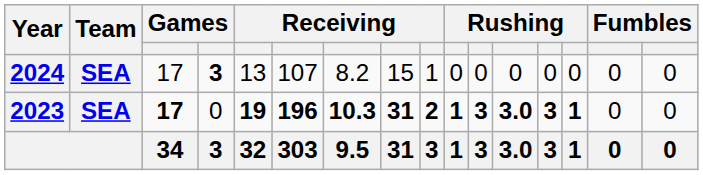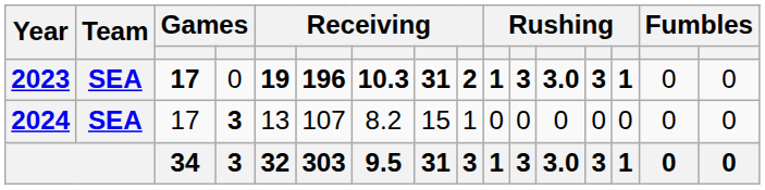 <table class="wikitable" style="text-align:center;">
 <tr>
 <th rowspan="2">Year</th>
 <th rowspan="2">Team</th>
 <th colspan="2">Games</th>
 <th colspan="5">Receiving</th>
 <th colspan="5">Rushing</th>
 <th colspan="2">Fumbles</th>
 </tr>
 <tr>
 <th></th>
 <th></th>
 <th></th>
 <th></th>
 <th></th>
 <th></th>
 <th></th>
 <th></th>
 <th></th>
 <th></th>
 <th></th>
 <th></th>
 <th></th>
 <th></th>
 </tr>
 <tr>
+<th><a href='#'>2023</a></th>
+<th><a href='#'>SEA</a></th>
+<td><strong>17</strong></td>
+<td>0</td>
+<td><strong>19</strong></td>
+<td><strong>196</strong></td>
+<td><strong>10.3</strong></td>
+<td><strong>31</strong></td>
+<td><strong>2</strong></td>
+<td><strong>1</strong></td>
+<td><strong>3</strong></td>
+<td><strong>3.0</strong></td>
+<td><strong>3</strong></td>
+<td><strong>1</strong></td>
+<td>0</td>
+<td>0</td>
+</tr>
+<tr>
 <th><a href='#'>2024</a></th>
 <th><a href='#'>SEA</a></th>
 <td>17</td>
 <td><strong>3</strong></td>
 <td>13</td>
 <td>107</td>
 <td>8.2</td>
 <td>15</td>
 <td>1</td>
 <td>0</td>
 <td>0</td>
 <td>0</td>
 <td>0</td>
 <td>0</td>
-<td>0</td>
-<td>0</td>
-</tr>
-<tr>
-<th><a href='#'>2023</a></th>
-<th><a href='#'>SEA</a></th>
-<td><strong>17</strong></td>
-<td>0</td>
-<td><strong>19</strong></td>
-<td><strong>196</strong></td>
-<td><strong>10.3</strong></td>
-<td><strong>31</strong></td>
-<td><strong>2</strong></td>
-<td><strong>1</strong></td>
-<td><strong>3</strong></td>
-<td><strong>3.0</strong></td>
-<td><strong>3</strong></td>
-<td><strong>1</strong></td>
 <td>0</td>
 <td>0</td>
 </tr>
 <tr>
 <th colspan="2"></th>
 <th>34</th>
 <th>3</th>
 <th>32</th>
 <th>303</th>
 <th>9.5</th>
 <th>31</th>
 <th>3</th>
 <th>1</th>
 <th>3</th>
 <th>3.0</th>
 <th>3</th>
 <th>1</th>
 <th>0</th>
 <th>0</th>
 </tr>
 </table>
